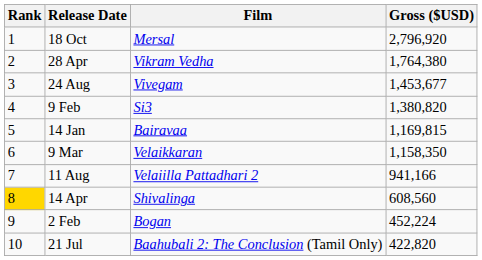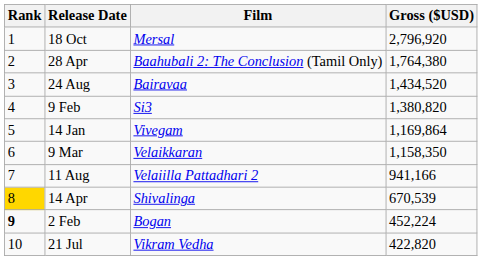 <table class="wikitable">
 <tr>
 <th>Rank</th>
 <th>Release Date</th>
 <th>Film</th>
 <th>Gross ($USD)</th>
 </tr>
 <tr>
 <td>1</td>
 <td>18 Oct</td>
 <td><a href='#'><em>Mersal</em></a></td>
 <td>2,796,920</td>
 </tr>
 <tr>
 <td>2</td>
 <td>28 Apr</td>
-<td><em><a href='#'>Vikram Vedha</a></em></td>
+<td><em><a href='#'>Baahubali 2: The Conclusion</a></em> (Tamil Only)</td>
 <td>1,764,380</td>
 </tr>
 <tr>
 <td>3</td>
 <td>24 Aug</td>
-<td><em><a href='#'>Vivegam</a></em></td>
-<td>1,453,677</td>
+<td><em><a href='#'>Bairavaa</a></em></td>
+<td>1,434,520</td>
 </tr>
 <tr>
 <td>4</td>
 <td>9 Feb</td>
 <td><a href='#'><em>Si3</em></a></td>
 <td>1,380,820</td>
 </tr>
 <tr>
 <td>5</td>
 <td>14 Jan</td>
-<td><em><a href='#'>Bairavaa</a></em></td>
-<td>1,169,815</td>
+<td><em><a href='#'>Vivegam</a></em></td>
+<td>1,169,864</td>
 </tr>
 <tr>
 <td>6</td>
 <td>9 Mar</td>
 <td><a href='#'><em>Velaikkaran</em></a></td>
 <td>1,158,350</td>
 </tr>
 <tr>
 <td>7</td>
 <td>11 Aug</td>
 <td><em><a href='#'>Velaiilla Pattadhari 2</a></em></td>
 <td>941,166</td>
 </tr>
 <tr>
 <td style="background: gold;">8</td>
 <td>14 Apr</td>
 <td><a href='#'><em>Shivalinga</em></a></td>
-<td>608,560</td>
+<td>670,539</td>
 </tr>
 <tr>
-<td>9</td>
+<td><strong>9</strong></td>
 <td>2 Feb</td>
 <td><a href='#'><em>Bogan</em></a></td>
 <td>452,224</td>
 </tr>
 <tr>
 <td>10</td>
 <td>21 Jul</td>
-<td><em><a href='#'>Baahubali 2: The Conclusion</a></em> (Tamil Only)</td>
+<td><em><a href='#'>Vikram Vedha</a></em></td>
 <td>422,820</td>
 </tr>
 </table>
